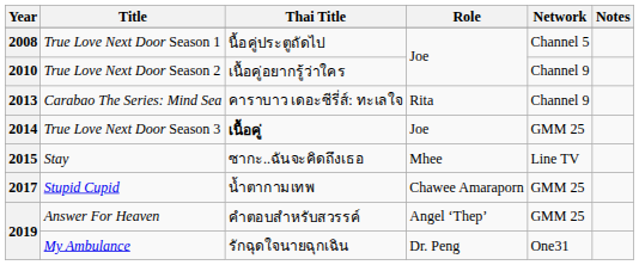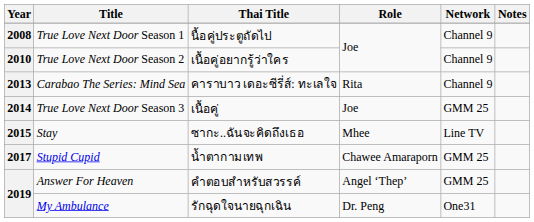 <table class="wikitable plainrowheaders sortable"  style=font-size:100%>
 <tr>
 <th scope="col">Year</th>
 <th scope="col">Title</th>
 <th scope="col">Thai Title</th>
 <th scope="col">Role</th>
 <th scope="col">Network</th>
 <th scope="col" class="unsortable">Notes</th>
 </tr>
 <tr>
 </tr>
 <tr>
 <th scope="row">2008</th>
 <td><em>True Love Next Door</em> Season 1</td>
 <td>นื้อคู่ประตูถัดไป</td>
 <td rowspan="2">Joe</td>
-<td>Channel 5</td>
+<td>Channel 9</td>
 <td></td>
 </tr>
 <tr>
 <th scope="row">2010</th>
 <td><em>True Love Next Door</em> Season 2</td>
 <td>เนื้อคู่อยากรู้ว่าใคร</td>
 <td>Channel 9</td>
 <td></td>
 </tr>
 <tr>
 <th scope="row">2013</th>
 <td><em>Carabao The Series: Mind Sea</em></td>
 <td>คาราบาว เดอะซีรี่ส์: ทะเลใจ</td>
 <td>Rita</td>
 <td>Channel 9</td>
 <td></td>
 </tr>
 <tr>
 <th scope="row">2014</th>
 <td><em>True Love Next Door</em> Season 3</td>
-<td><strong>เนื้อคู่</strong></td>
+<td>เนื้อคู่</td>
 <td>Joe</td>
 <td>GMM 25</td>
 <td></td>
 </tr>
 <tr>
 <th scope="row">2015</th>
 <td><em>Stay</em></td>
 <td>ซากะ..ฉันจะคิดถึงเธอ</td>
 <td>Mhee</td>
 <td>Line TV</td>
 <td></td>
 </tr>
 <tr>
 <th scope="row">2017</th>
 <td><a href='#'><em>Stupid Cupid</em></a></td>
 <td>น้ำตากามเทพ</td>
 <td>Chawee Amaraporn</td>
 <td>GMM 25</td>
 <td></td>
 </tr>
 <tr>
 <th scope="row" rowspan="2">2019</th>
 <td><em>Answer For Heaven</em></td>
 <td>คำตอบสำหรับสวรรค์</td>
 <td>Angel ‘Thep’</td>
 <td>GMM 25</td>
 <td></td>
 </tr>
 <tr>
 <td><em><a href='#'>My Ambulance</a></em></td>
 <td>รักฉุดใจนายฉุกเฉิน</td>
 <td>Dr. Peng</td>
 <td>One31</td>
 <td></td>
 </tr>
 </table>
